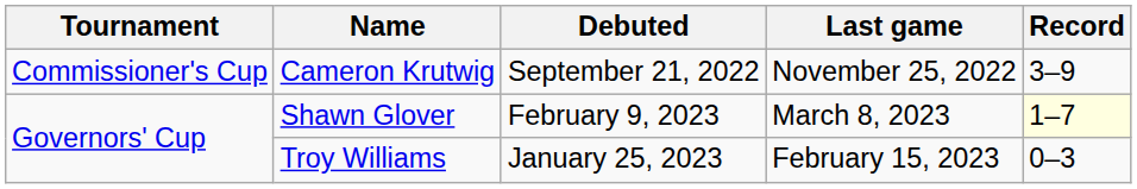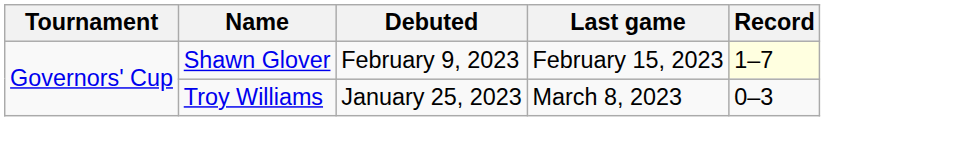 <table class="wikitable">
 <tr>
 <th>Tournament</th>
 <th>Name</th>
 <th>Debuted</th>
 <th>Last game</th>
 <th>Record</th>
 </tr>
 <tr>
-<td><a href='#'>Commissioner's Cup</a></td>
-<td><a href='#'>Cameron Krutwig</a></td>
-<td>September 21, 2022 </td>
-<td>November 25, 2022 </td>
-<td>3–9</td>
-</tr>
-<tr>
 <td rowspan="2"><a href='#'>Governors' Cup</a></td>
 <td><a href='#'>Shawn Glover</a></td>
 <td>February 9, 2023 </td>
-<td>March 8, 2023 </td>
+<td>February 15, 2023 </td>
 <td style="background: lightyellow;">1–7</td>
 </tr>
 <tr>
 <td><a href='#'>Troy Williams</a></td>
 <td>January 25, 2023 </td>
-<td>February 15, 2023 </td>
+<td>March 8, 2023 </td>
 <td>0–3</td>
 </tr>
 </table>
